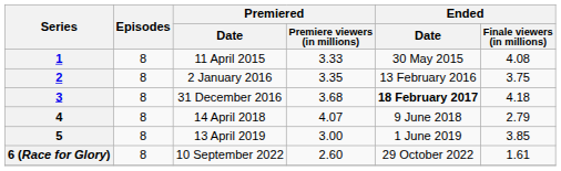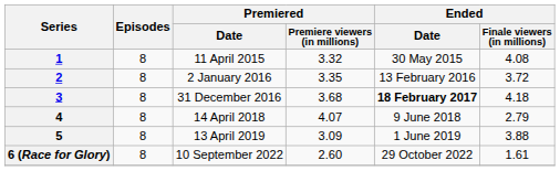 <table class="wikitable" style="text-align:center;">
 <tr>
 <th rowspan="2">Series</th>
 <th rowspan="2">Episodes</th>
 <th colspan=2>Premiered</th>
 <th colspan=2>Ended</th>
 </tr>
 <tr>
 <th>Date</th>
 <th span style="font-size:smaller; line-height:100%;">Premiere viewers<br>(in millions)</th>
 <th>Date</th>
 <th span style="font-size:smaller; line-height:100%;">Finale viewers<br>(in millions)</th>
 </tr>
 <tr>
 <th><a href='#'>1</a></th>
 <td>8</td>
 <td>11 April 2015</td>
-<td>3.33</td>
+<td>3.32</td>
 <td>30 May 2015</td>
 <td>4.08</td>
 </tr>
 <tr>
 <th><a href='#'>2</a></th>
 <td>8</td>
 <td>2 January 2016</td>
 <td>3.35</td>
 <td>13 February 2016</td>
-<td>3.75</td>
+<td>3.72</td>
 </tr>
 <tr>
 <th><a href='#'>3</a></th>
 <td>8</td>
 <td>31 December 2016</td>
 <td>3.68</td>
 <td><strong>18 February 2017</strong></td>
 <td>4.18</td>
 </tr>
 <tr>
 <th>4</th>
 <td>8</td>
 <td>14 April 2018</td>
 <td>4.07</td>
 <td>9 June 2018</td>
 <td>2.79</td>
 </tr>
 <tr>
 <th>5</th>
 <td>8</td>
 <td>13 April 2019</td>
-<td>3.00</td>
+<td>3.09</td>
 <td>1 June 2019</td>
-<td>3.85</td>
+<td>3.88</td>
 </tr>
 <tr>
 <th>6 (<em>Race for Glory</em>)</th>
 <td>8</td>
 <td>10 September 2022</td>
 <td>2.60</td>
 <td>29 October 2022</td>
 <td>1.61</td>
 </tr>
 <tr>
 </tr>
 </table>
